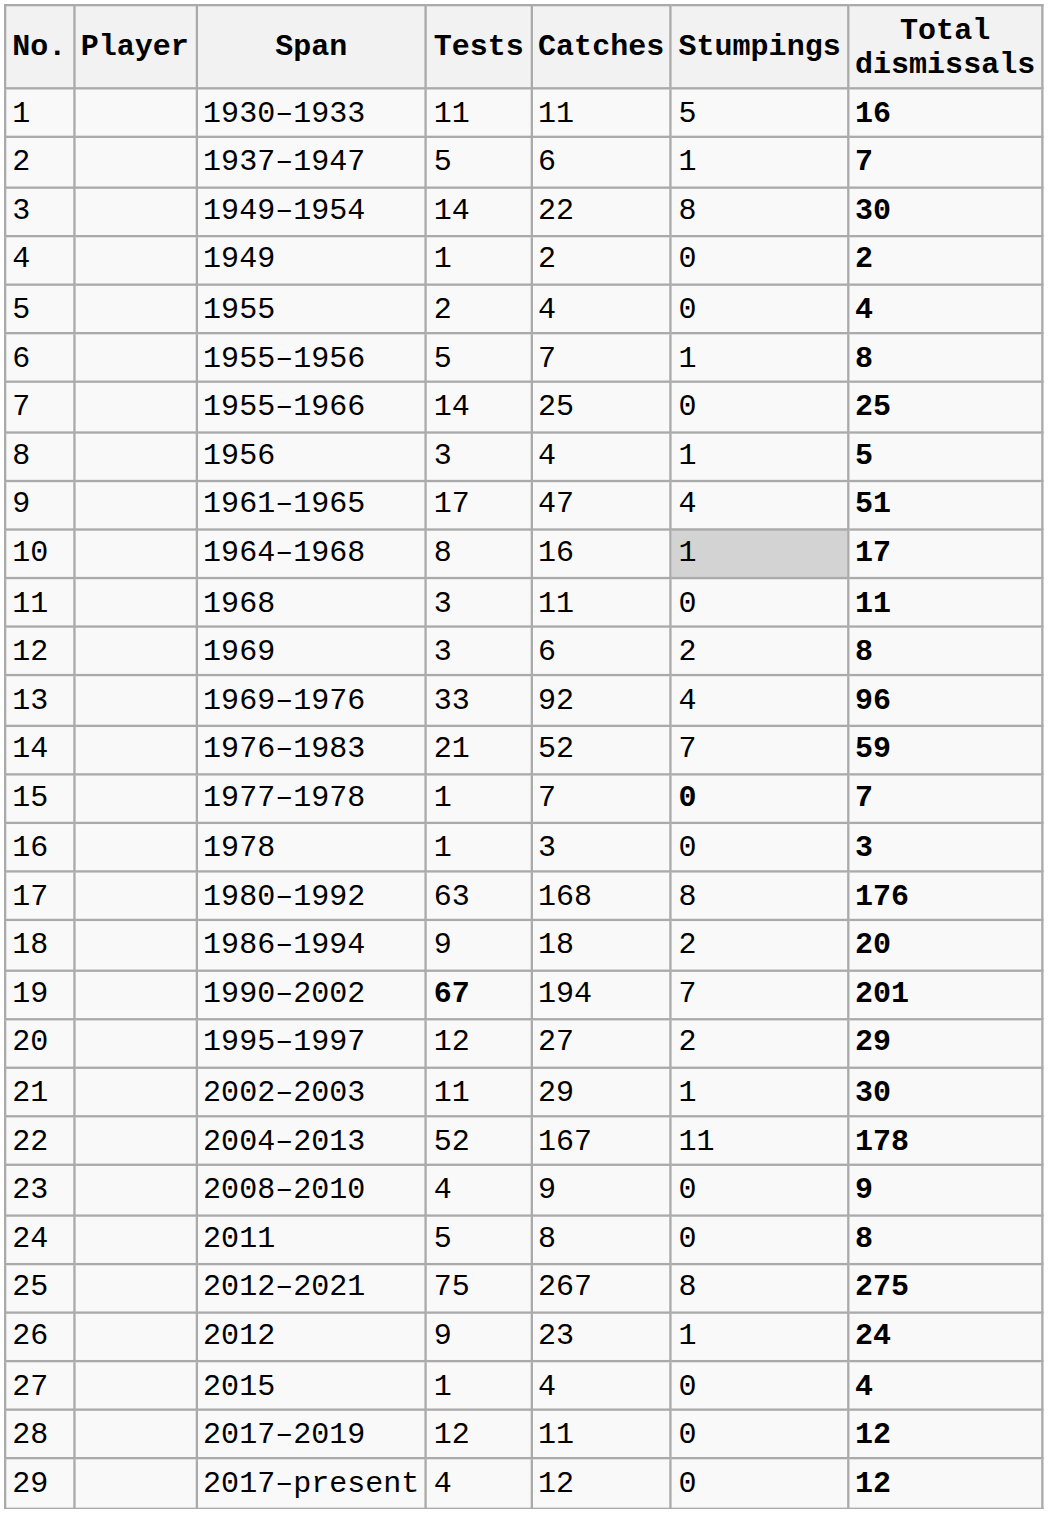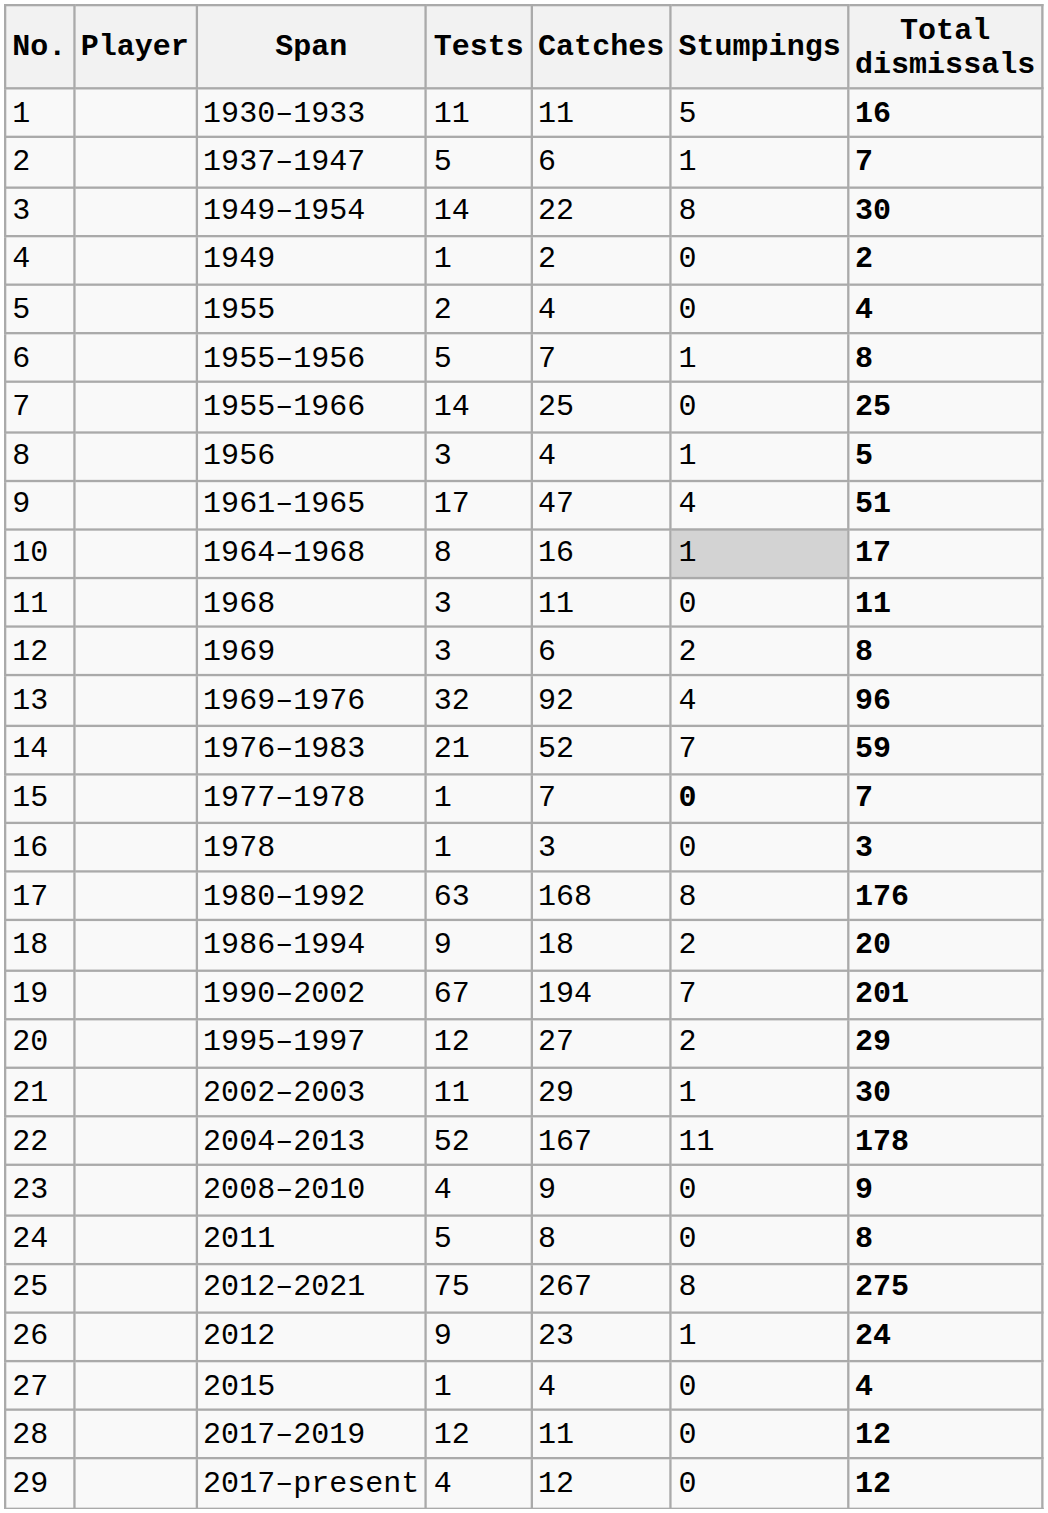 <table class="wikitable sortable">
 <tr>
 <th>No.</th>
 <th>Player</th>
 <th>Span</th>
 <th>Tests</th>
 <th>Catches</th>
 <th>Stumpings</th>
 <th>Total<br>dismissals</th>
 </tr>
 <tr>
 <td>1</td>
 <td></td>
 <td>1930–1933</td>
 <td>11</td>
 <td>11</td>
 <td>5</td>
 <td><strong>16</strong></td>
 </tr>
 <tr>
 <td>2</td>
 <td></td>
 <td>1937–1947</td>
 <td>5</td>
 <td>6</td>
 <td>1</td>
 <td><strong>7</strong></td>
 </tr>
 <tr>
 <td>3</td>
 <td></td>
 <td>1949–1954</td>
 <td>14</td>
 <td>22</td>
 <td>8</td>
 <td><strong>30</strong></td>
 </tr>
 <tr>
 <td>4</td>
 <td></td>
 <td>1949</td>
 <td>1</td>
 <td>2</td>
 <td>0</td>
 <td><strong>2</strong></td>
 </tr>
 <tr>
 <td>5</td>
 <td></td>
 <td>1955</td>
 <td>2</td>
 <td>4</td>
 <td>0</td>
 <td><strong>4</strong></td>
 </tr>
 <tr>
 <td>6</td>
 <td></td>
 <td>1955–1956</td>
 <td>5</td>
 <td>7</td>
 <td>1</td>
 <td><strong>8</strong></td>
 </tr>
 <tr>
 <td>7</td>
 <td></td>
 <td>1955–1966</td>
 <td>14</td>
 <td>25</td>
 <td>0</td>
 <td><strong>25</strong></td>
 </tr>
 <tr>
 <td>8</td>
 <td></td>
 <td>1956</td>
 <td>3</td>
 <td>4</td>
 <td>1</td>
 <td><strong>5</strong></td>
 </tr>
 <tr>
 <td>9</td>
 <td></td>
 <td>1961–1965</td>
 <td>17</td>
 <td>47</td>
 <td>4</td>
 <td><strong>51</strong></td>
 </tr>
 <tr>
 <td>10</td>
 <td></td>
 <td>1964–1968</td>
 <td>8</td>
 <td>16</td>
 <td style="background: lightgrey;">1</td>
 <td><strong>17</strong></td>
 </tr>
 <tr>
 <td>11</td>
 <td></td>
 <td>1968</td>
 <td>3</td>
 <td>11</td>
 <td>0</td>
 <td><strong>11</strong></td>
 </tr>
 <tr>
 <td>12</td>
 <td></td>
 <td>1969</td>
 <td>3</td>
 <td>6</td>
 <td>2</td>
 <td><strong>8</strong></td>
 </tr>
 <tr>
 <td>13</td>
 <td></td>
 <td>1969–1976</td>
-<td>33</td>
+<td>32</td>
 <td>92</td>
 <td>4</td>
 <td><strong>96</strong></td>
 </tr>
 <tr>
 <td>14</td>
 <td></td>
 <td>1976–1983</td>
 <td>21</td>
 <td>52</td>
 <td>7</td>
 <td><strong>59</strong></td>
 </tr>
 <tr>
 <td>15</td>
 <td></td>
 <td>1977–1978</td>
 <td>1</td>
 <td>7</td>
 <td><strong>0</strong></td>
 <td><strong>7</strong></td>
 </tr>
 <tr>
 <td>16</td>
 <td></td>
 <td>1978</td>
 <td>1</td>
 <td>3</td>
 <td>0</td>
 <td><strong>3</strong></td>
 </tr>
 <tr>
 <td>17</td>
 <td></td>
 <td>1980–1992</td>
 <td>63</td>
 <td>168</td>
 <td>8</td>
 <td><strong>176</strong></td>
 </tr>
 <tr>
 <td>18</td>
 <td></td>
 <td>1986–1994</td>
 <td>9</td>
 <td>18</td>
 <td>2</td>
 <td><strong>20</strong></td>
 </tr>
 <tr>
 <td>19</td>
 <td></td>
 <td>1990–2002</td>
-<td><strong>67</strong></td>
+<td>67</td>
 <td>194</td>
 <td>7</td>
 <td><strong>201</strong></td>
 </tr>
 <tr>
 <td>20</td>
 <td></td>
 <td>1995–1997</td>
 <td>12</td>
 <td>27</td>
 <td>2</td>
 <td><strong>29</strong></td>
 </tr>
 <tr>
 <td>21</td>
 <td></td>
 <td>2002–2003</td>
 <td>11</td>
 <td>29</td>
 <td>1</td>
 <td><strong>30</strong></td>
 </tr>
 <tr>
 <td>22</td>
 <td></td>
 <td>2004–2013</td>
 <td>52</td>
 <td>167</td>
 <td>11</td>
 <td><strong>178</strong></td>
 </tr>
 <tr>
 <td>23</td>
 <td></td>
 <td>2008–2010</td>
 <td>4</td>
 <td>9</td>
 <td>0</td>
 <td><strong>9</strong></td>
 </tr>
 <tr>
 <td>24</td>
 <td></td>
 <td>2011</td>
 <td>5</td>
 <td>8</td>
 <td>0</td>
 <td><strong>8</strong></td>
 </tr>
 <tr>
 <td>25</td>
 <td></td>
 <td>2012–2021</td>
 <td>75</td>
 <td>267</td>
 <td>8</td>
 <td><strong>275</strong></td>
 </tr>
 <tr>
 <td>26</td>
 <td></td>
 <td>2012</td>
 <td>9</td>
 <td>23</td>
 <td>1</td>
 <td><strong>24</strong></td>
 </tr>
 <tr>
 <td>27</td>
 <td></td>
 <td>2015</td>
 <td>1</td>
 <td>4</td>
 <td>0</td>
 <td><strong>4</strong></td>
 </tr>
 <tr>
 <td>28</td>
 <td><strong></strong></td>
 <td>2017–2019</td>
 <td>12</td>
 <td>11</td>
 <td>0</td>
 <td><strong>12</strong></td>
 </tr>
 <tr>
 <td>29</td>
 <td><strong></strong></td>
 <td>2017–present</td>
 <td>4</td>
 <td>12</td>
 <td>0</td>
 <td><strong>12</strong></td>
 </tr>
 <tr>
 </tr>
 </table>
